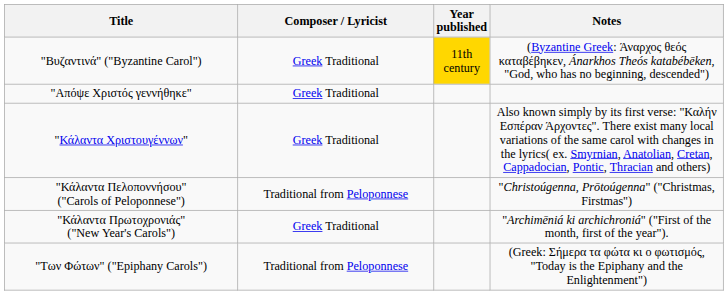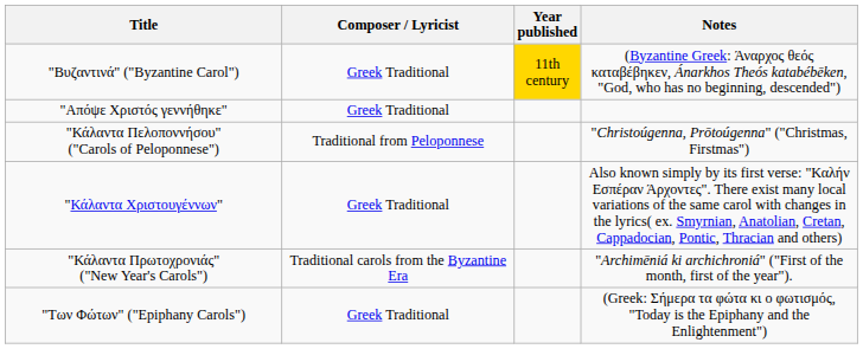 <table class="wikitable" style="text-align:center;">
 <tr>
 <th width="300">Title</th>
 <th width="250">Composer / Lyricist</th>
 <th width="20">Year published</th>
 <th width="300">Notes</th>
 </tr>
 <tr>
 <td>"Βυζαντινά" ("Byzantine Carol")</td>
 <td><a href='#'>Greek</a> Traditional</td>
 <td style="background: gold;">11th century</td>
 <td>(<a href='#'>Byzantine Greek</a>: Άναρχος θεός καταβέβηκεν, <em>Ánarkhos Theós katabébēken</em>, "God, who has no beginning, descended")</td>
 </tr>
 <tr>
 <td>"Απόψε Χριστός γεννήθηκε"<br></td>
 <td><a href='#'>Greek</a> Traditional</td>
 <td></td>
 <td></td>
 </tr>
 <tr>
+<td>"Κάλαντα Πελοποννήσου"<br>("Carols of Peloponnese")</td>
+<td>Traditional from <a href='#'>Peloponnese</a></td>
+<td></td>
+<td>"<em>Christoúgenna, Prōtoúgenna</em>" ("Christmas, Firstmas")</td>
+</tr>
+<tr>
 <td>"<a href='#'>Κάλαντα Χριστουγέννων</a>"<br></td>
 <td><a href='#'>Greek</a> Traditional</td>
 <td></td>
 <td>Also known simply by its first verse: "Καλήν Εσπέραν Άρχοντες". There exist many local variations of the same carol with changes in the lyrics( ex. <a href='#'>Smyrnian</a>, <a href='#'>Anatolian</a>, <a href='#'>Cretan</a>, <a href='#'>Cappadocian</a>, <a href='#'>Pontic</a>, <a href='#'>Thracian</a> and others)</td>
 </tr>
 <tr>
-<td>"Κάλαντα Πελοποννήσου"<br>("Carols of Peloponnese")</td>
-<td>Traditional from <a href='#'>Peloponnese</a></td>
-<td></td>
-<td>"<em>Christoúgenna, Prōtoúgenna</em>" ("Christmas, Firstmas")</td>
-</tr>
-<tr>
 <td>"Κάλαντα Πρωτοχρονιάς"<br>("New Year's Carols")</td>
-<td><a href='#'>Greek</a> Traditional</td>
+<td>Traditional carols from the <a href='#'>Byzantine Era</a></td>
 <td></td>
 <td>"<em>Archimēniá ki archichroniá</em>" ("First of the month, first of the year").</td>
 </tr>
 <tr>
 <td>"Των Φώτων" ("Epiphany Carols")</td>
-<td>Traditional from <a href='#'>Peloponnese</a></td>
+<td><a href='#'>Greek</a> Traditional</td>
 <td></td>
 <td>(Greek: Σήμερα τα φώτα κι ο φωτισμός, "Today is the Epiphany and the Enlightenment")</td>
 </tr>
 </table>
